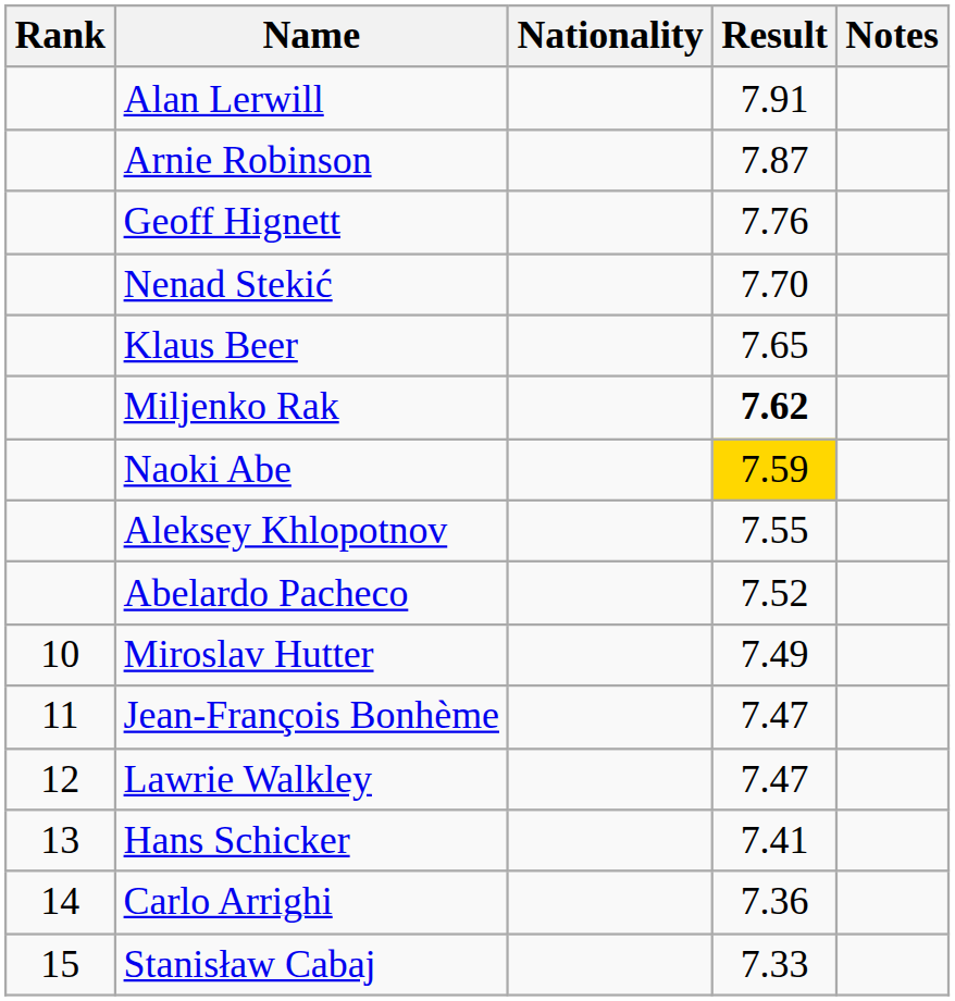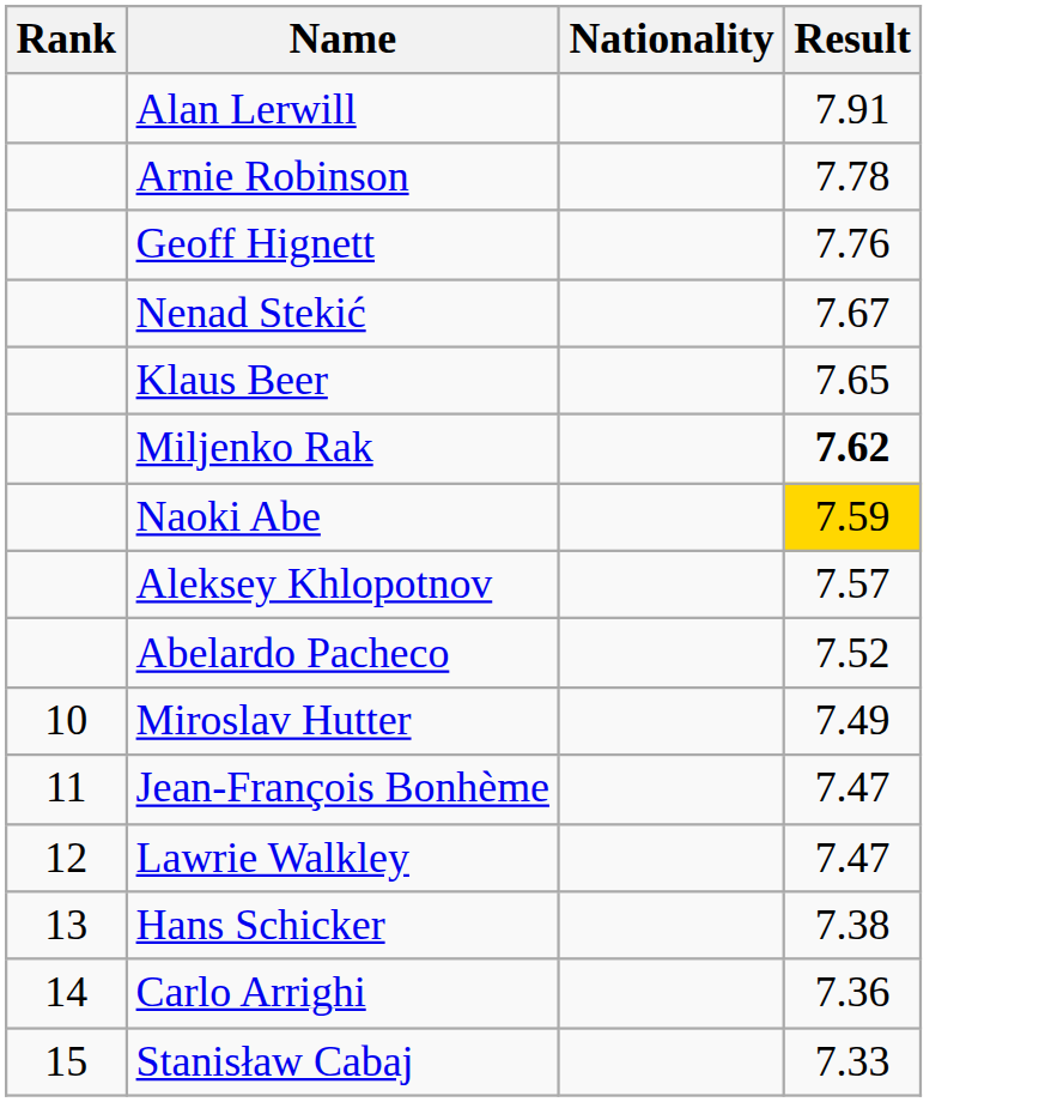 <table class="wikitable sortable" style="text-align:center">
 <tr>
 <th>Rank</th>
 <th>Name</th>
 <th>Nationality</th>
 <th>Result</th>
-<th>Notes</th>
 </tr>
 <tr>
 <td></td>
 <td align=left><a href='#'>Alan Lerwill</a></td>
 <td align=left></td>
 <td>7.91</td>
-<td></td>
 </tr>
 <tr>
 <td></td>
 <td align=left><a href='#'>Arnie Robinson</a></td>
 <td align=left></td>
-<td>7.87</td>
-<td></td>
+<td>7.78</td>
 </tr>
 <tr>
 <td></td>
 <td align=left><a href='#'>Geoff Hignett</a></td>
 <td align=left></td>
 <td>7.76</td>
-<td></td>
 </tr>
 <tr>
 <td></td>
 <td align=left><a href='#'>Nenad Stekić</a></td>
 <td align=left></td>
-<td>7.70</td>
-<td></td>
+<td>7.67</td>
 </tr>
 <tr>
 <td></td>
 <td align=left><a href='#'>Klaus Beer</a></td>
 <td align=left></td>
 <td>7.65</td>
-<td></td>
 </tr>
 <tr>
 <td></td>
 <td align=left><a href='#'>Miljenko Rak</a></td>
 <td align=left></td>
 <td><strong>7.62</strong></td>
-<td></td>
 </tr>
 <tr>
 <td></td>
 <td align=left><a href='#'>Naoki Abe</a></td>
 <td align=left></td>
 <td style="background: gold;">7.59</td>
-<td></td>
 </tr>
 <tr>
 <td></td>
 <td align=left><a href='#'>Aleksey Khlopotnov</a></td>
 <td align=left></td>
-<td>7.55</td>
-<td></td>
+<td>7.57</td>
 </tr>
 <tr>
 <td></td>
 <td align=left><a href='#'>Abelardo Pacheco</a></td>
 <td align=left></td>
 <td>7.52</td>
-<td></td>
 </tr>
 <tr>
 <td>10</td>
 <td align=left><a href='#'>Miroslav Hutter</a></td>
 <td align=left></td>
 <td>7.49</td>
-<td></td>
 </tr>
 <tr>
 <td>11</td>
 <td align=left><a href='#'>Jean-François Bonhème</a></td>
 <td align=left></td>
 <td>7.47</td>
-<td></td>
 </tr>
 <tr>
 <td>12</td>
 <td align=left><a href='#'>Lawrie Walkley</a></td>
 <td align=left></td>
 <td>7.47</td>
-<td></td>
 </tr>
 <tr>
 <td>13</td>
 <td align=left><a href='#'>Hans Schicker</a></td>
 <td align=left></td>
-<td>7.41</td>
-<td></td>
+<td>7.38</td>
 </tr>
 <tr>
 <td>14</td>
 <td align=left><a href='#'>Carlo Arrighi</a></td>
 <td align=left></td>
 <td>7.36</td>
-<td></td>
 </tr>
 <tr>
 <td>15</td>
 <td align=left><a href='#'>Stanisław Cabaj</a></td>
 <td align=left></td>
 <td>7.33</td>
-<td></td>
 </tr>
 </table>
